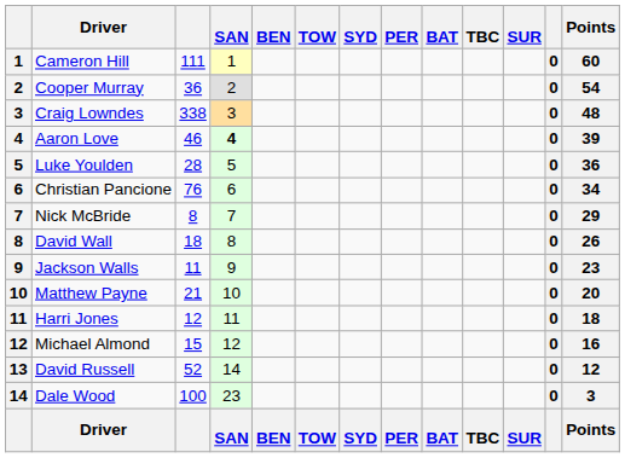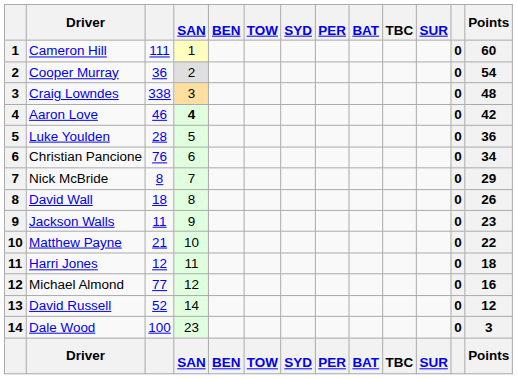 <table class="wikitable" style="font-size: 85%;">
 <tr style="vertical-align:middle">
 <th></th>
 <th>Driver</th>
 <th style="vertical-align:middle;background"></th>
 <th><br><a href='#'>SAN</a></th>
 <th><br><a href='#'>BEN</a></th>
 <th><br><a href='#'>TOW</a></th>
 <th><br><a href='#'>SYD</a></th>
 <th><br><a href='#'>PER</a></th>
 <th><br><a href='#'>BAT</a></th>
 <th><br>TBC</th>
 <th><br><a href='#'>SUR</a></th>
 <th></th>
 <th>Points</th>
 </tr>
 <tr>
 <th>1</th>
 <td> <a href='#'>Cameron Hill</a></td>
 <td align=center><a href='#'>111</a></td>
 <td align=center style=background:#ffffbf>1</td>
 <td align=center style=background:#></td>
 <td align=center style=background:#></td>
 <td align=center style=background:#></td>
 <td align=center style=background:#></td>
 <td align=center style=background:#></td>
 <td align=center style=background:#></td>
 <td align=center style=background:#></td>
 <th>0</th>
 <th>60</th>
 </tr>
 <tr>
 <th>2</th>
 <td> <a href='#'>Cooper Murray</a></td>
 <td align=center><a href='#'>36</a></td>
 <td align=center style=background:#dfdfdf>2</td>
 <td align=center style=background:#></td>
 <td align=center style=background:#></td>
 <td align=center style=background:#></td>
 <td align=center style=background:#></td>
 <td align=center style=background:#></td>
 <td align=center style=background:#></td>
 <td align=center style=background:#></td>
 <th>0</th>
 <th>54</th>
 </tr>
 <tr>
 <th>3</th>
 <td> <a href='#'>Craig Lowndes</a></td>
 <td align=center><a href='#'>338</a></td>
 <td align=center style=background:#ffdf9f>3</td>
 <td align=center style=background:#></td>
 <td align=center style=background:#></td>
 <td align=center style=background:#></td>
 <td align=center style=background:#></td>
 <td align=center style=background:#></td>
 <td align=center style=background:#></td>
 <td align=center style=background:#></td>
 <th>0</th>
 <th>48</th>
 </tr>
 <tr>
 <th>4</th>
 <td> <a href='#'>Aaron Love</a></td>
 <td align=center><a href='#'>46</a></td>
 <td align=center style=background:#dfffdf><strong>4</strong></td>
 <td align=center style=background:#></td>
 <td align=center style=background:#></td>
 <td align=center style=background:#></td>
 <td align=center style=background:#></td>
 <td align=center style=background:#></td>
 <td align=center style=background:#></td>
 <td align=center style=background:#></td>
 <th>0</th>
-<th>39</th>
+<th>42</th>
 </tr>
 <tr>
 <th>5</th>
 <td> <a href='#'>Luke Youlden</a></td>
 <td align=center><a href='#'>28</a></td>
 <td align=center style=background:#dfffdf>5</td>
 <td align=center style=background:#></td>
 <td align=center style=background:#></td>
 <td align=center style=background:#></td>
 <td align=center style=background:#></td>
 <td align=center style=background:#></td>
 <td align=center style=background:#></td>
 <td align=center style=background:#></td>
 <th>0</th>
 <th>36</th>
 </tr>
 <tr>
 <th>6</th>
 <td> Christian Pancione</td>
 <td align=center><a href='#'>76</a></td>
 <td align=center style=background:#dfffdf>6</td>
 <td align=center style=background:#></td>
 <td align=center style=background:#></td>
 <td align=center style=background:#></td>
 <td align=center style=background:#></td>
 <td align=center style=background:#></td>
 <td align=center style=background:#></td>
 <td align=center style=background:#></td>
 <th>0</th>
 <th>34</th>
 </tr>
 <tr>
 <th>7</th>
 <td> Nick McBride</td>
 <td align=center><a href='#'>8</a></td>
 <td align=center style=background:#dfffdf>7</td>
 <td align=center style=background:#></td>
 <td align=center style=background:#></td>
 <td align=center style=background:#></td>
 <td align=center style=background:#></td>
 <td align=center style=background:#></td>
 <td align=center style=background:#></td>
 <td align=center style=background:#></td>
 <th>0</th>
 <th>29</th>
 </tr>
 <tr>
 <th>8</th>
 <td> <a href='#'>David Wall</a></td>
 <td align=center><a href='#'>18</a></td>
 <td align=center style=background:#dfffdf>8</td>
 <td align=center style=background:#></td>
 <td align=center style=background:#></td>
 <td align=center style=background:#></td>
 <td align=center style=background:#></td>
 <td align=center style=background:#></td>
 <td align=center style=background:#></td>
 <td align=center style=background:#></td>
 <th>0</th>
 <th>26</th>
 </tr>
 <tr>
 <th>9</th>
 <td> <a href='#'>Jackson Walls</a></td>
 <td align=center><a href='#'>11</a></td>
 <td align=center style=background:#dfffdf>9</td>
 <td align=center style=background:#></td>
 <td align=center style=background:#></td>
 <td align=center style=background:#></td>
 <td align=center style=background:#></td>
 <td align=center style=background:#></td>
 <td align=center style=background:#></td>
 <td align=center style=background:#></td>
 <th>0</th>
 <th>23</th>
 </tr>
 <tr>
 <th>10</th>
 <td> <a href='#'>Matthew Payne</a></td>
 <td align=center><a href='#'>21</a></td>
 <td align=center style=background:#dfffdf>10</td>
 <td align=center style=background:#></td>
 <td align=center style=background:#></td>
 <td align=center style=background:#></td>
 <td align=center style=background:#></td>
 <td align=center style=background:#></td>
 <td align=center style=background:#></td>
 <td align=center style=background:#></td>
 <th>0</th>
-<th>20</th>
+<th>22</th>
 </tr>
 <tr>
 <th>11</th>
 <td> <a href='#'>Harri Jones</a></td>
 <td align=center><a href='#'>12</a></td>
 <td align=center style=background:#dfffdf>11</td>
 <td align=center style=background:#></td>
 <td align=center style=background:#></td>
 <td align=center style=background:#></td>
 <td align=center style=background:#></td>
 <td align=center style=background:#></td>
 <td align=center style=background:#></td>
 <td align=center style=background:#></td>
 <th>0</th>
 <th>18</th>
 </tr>
 <tr>
 <th>12</th>
 <td> Michael Almond</td>
-<td align=center><a href='#'>15</a></td>
+<td align=center><a href='#'>77</a></td>
 <td align=center style=background:#dfffdf>12</td>
 <td align=center style=background:#></td>
 <td align=center style=background:#></td>
 <td align=center style=background:#></td>
 <td align=center style=background:#></td>
 <td align=center style=background:#></td>
 <td align=center style=background:#></td>
 <td align=center style=background:#></td>
 <th>0</th>
 <th>16</th>
 </tr>
 <tr>
 <th>13</th>
 <td> <a href='#'>David Russell</a></td>
 <td align=center><a href='#'>52</a></td>
 <td align=center style=background:#dfffdf>14</td>
 <td align=center style=background:#></td>
 <td align=center style=background:#></td>
 <td align=center style=background:#></td>
 <td align=center style=background:#></td>
 <td align=center style=background:#></td>
 <td align=center style=background:#></td>
 <td align=center style=background:#></td>
 <th>0</th>
 <th>12</th>
 </tr>
 <tr>
 <th>14</th>
 <td> <a href='#'>Dale Wood</a></td>
 <td align=center><a href='#'>100</a></td>
 <td align=center style=background:#dfffdf>23</td>
 <td align=center style=background:#></td>
 <td align=center style=background:#></td>
 <td align=center style=background:#></td>
 <td align=center style=background:#></td>
 <td align=center style=background:#></td>
 <td align=center style=background:#></td>
 <td align=center style=background:#></td>
 <th>0</th>
 <th>3</th>
 </tr>
 <tr>
 <th></th>
 <th>Driver</th>
 <th style="vertical-align:middle;background"></th>
 <th><br><a href='#'>SAN</a></th>
 <th><br><a href='#'>BEN</a></th>
 <th><br><a href='#'>TOW</a></th>
 <th><br><a href='#'>SYD</a></th>
 <th><br><a href='#'>PER</a></th>
 <th><br><a href='#'>BAT</a></th>
 <th><br>TBC</th>
 <th><br><a href='#'>SUR</a></th>
 <th></th>
 <th>Points</th>
 </tr>
 </table>
